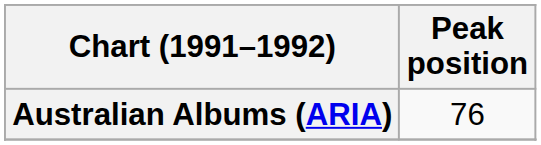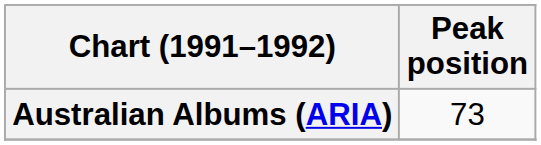 <table class="wikitable sortable plainrowheaders" style="text-align:center">
 <tr>
 <th scope="col">Chart (1991–1992)</th>
 <th scope="col">Peak<br>position</th>
 </tr>
 <tr>
 <th scope="row">Australian Albums (<a href='#'>ARIA</a>)</th>
-<td>76</td>
+<td>73</td>
 </tr>
 <tr>
 </tr>
 <tr>
 </tr>
 <tr>
 </tr>
 </table>
